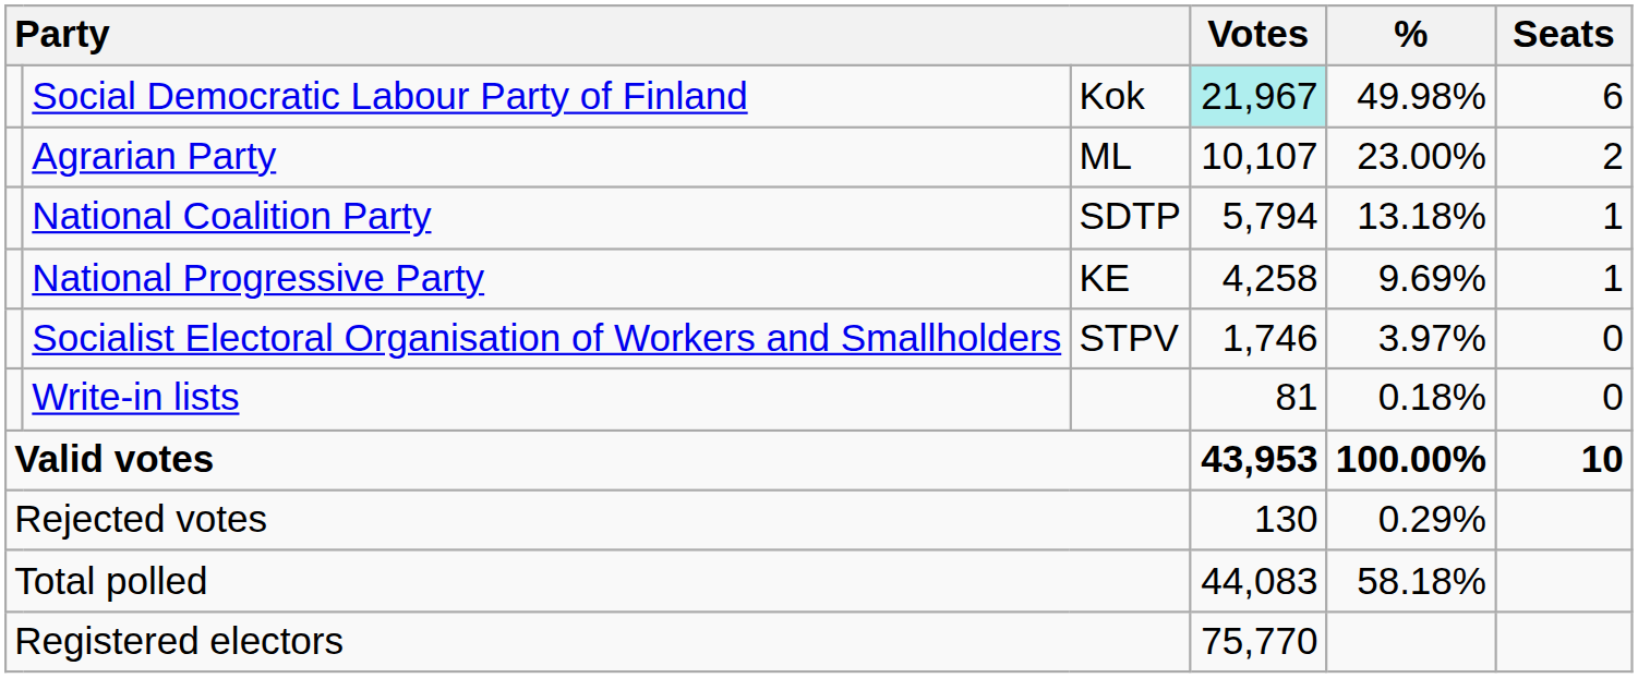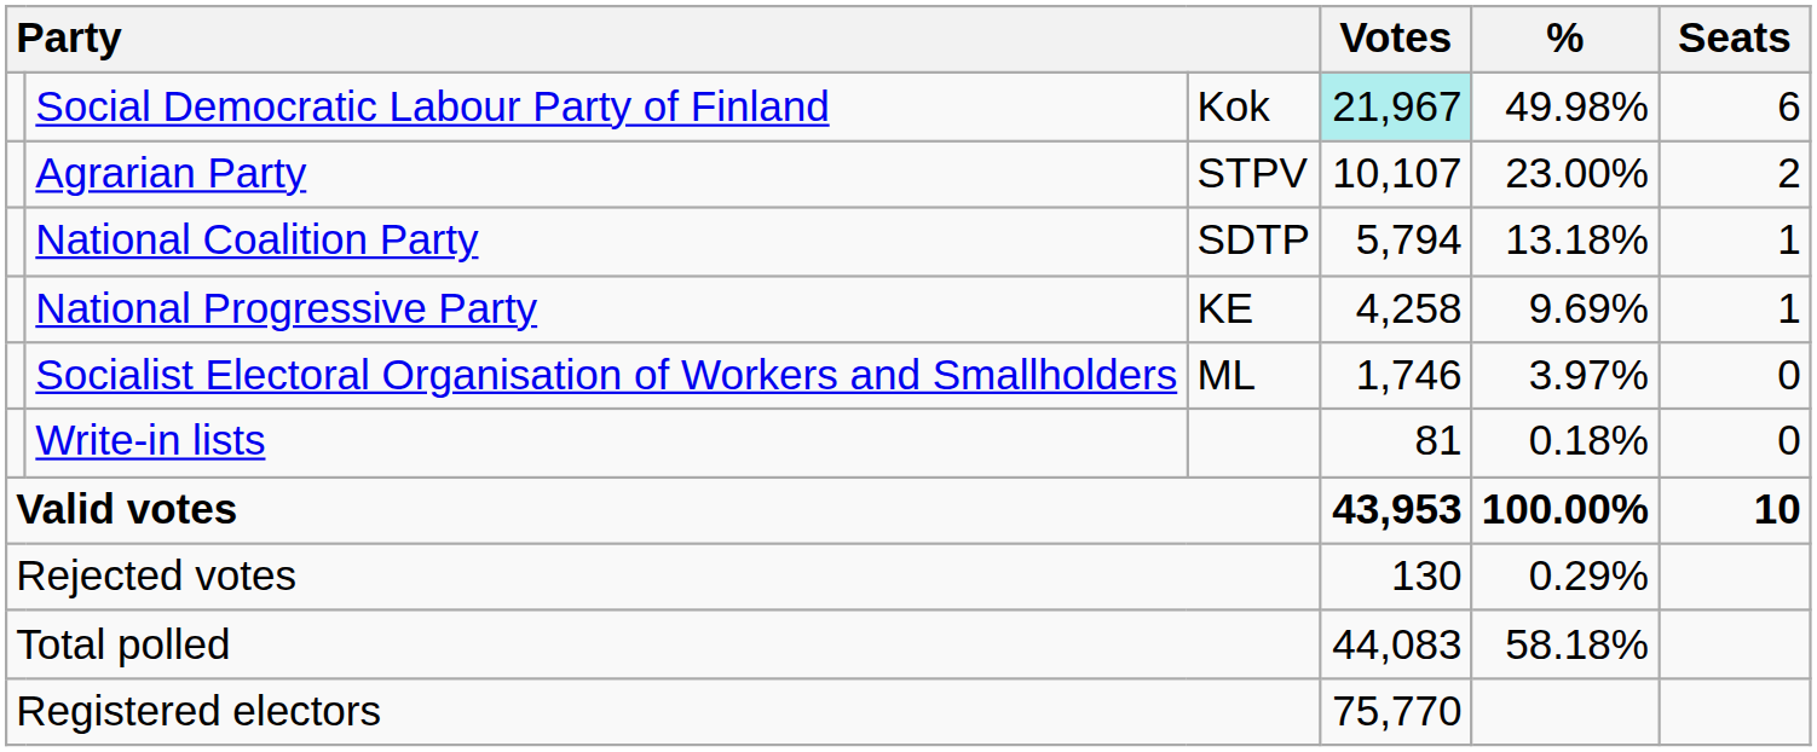 <table class="wikitable" border="1" style="text-align:right;">
 <tr>
 <th style="text-align:left;" colspan=3>Party</th>
 <th align=center width="50">Votes</th>
 <th align=center width="50">%</th>
 <th align=center width="50">Seats</th>
 </tr>
 <tr>
 <td></td>
 <td align=left style="white-space: nowrap;"><a href='#'>Social Democratic Labour Party of Finland</a></td>
 <td align=left>Kok</td>
 <td style="background: paleturquoise;">21,967</td>
 <td>49.98%</td>
 <td>6</td>
 </tr>
 <tr>
 <td></td>
 <td align=left><a href='#'>Agrarian Party</a></td>
-<td align=left>ML</td>
+<td align=left>STPV</td>
 <td>10,107</td>
 <td>23.00%</td>
 <td>2</td>
 </tr>
 <tr>
 <td></td>
 <td align=left><a href='#'>National Coalition Party</a></td>
 <td align=left>SDTP</td>
 <td>5,794</td>
 <td>13.18%</td>
 <td>1</td>
 </tr>
 <tr>
 <td></td>
 <td align=left><a href='#'>National Progressive Party</a></td>
 <td align=left>KE</td>
 <td>4,258</td>
 <td>9.69%</td>
 <td>1</td>
 </tr>
 <tr>
 <td></td>
 <td align=left><a href='#'>Socialist Electoral Organisation of Workers and Smallholders</a></td>
-<td align=left>STPV</td>
+<td align=left>ML</td>
 <td>1,746</td>
 <td>3.97%</td>
 <td>0</td>
 </tr>
 <tr>
 <td></td>
 <td align=left><a href='#'>Write-in lists</a></td>
 <td align=left></td>
 <td>81</td>
 <td>0.18%</td>
 <td>0</td>
 </tr>
 <tr style="font-weight:bold">
 <td align=left colspan=3>Valid votes</td>
 <td>43,953</td>
 <td>100.00%</td>
 <td>10</td>
 </tr>
 <tr>
 <td align=left colspan=3>Rejected votes</td>
 <td>130</td>
 <td>0.29%</td>
 <td></td>
 </tr>
 <tr>
 <td align=left colspan=3>Total polled</td>
 <td>44,083</td>
 <td>58.18%</td>
 <td></td>
 </tr>
 <tr>
 <td align=left colspan=3>Registered electors</td>
 <td>75,770</td>
 <td></td>
 <td></td>
 </tr>
 </table>
